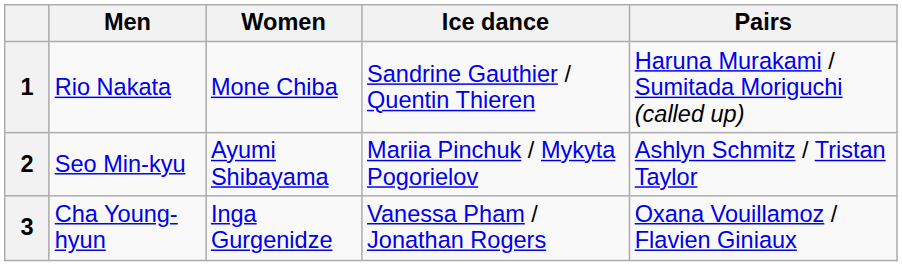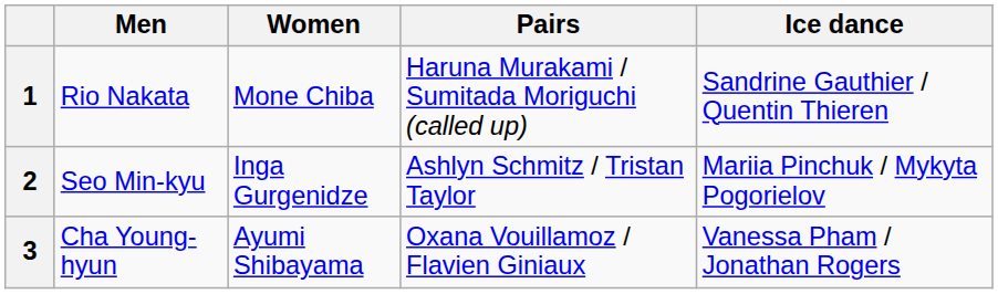 <table class="wikitable unsortable" style="text-align:left">
 <tr>
 <th scope="col" style="width:5%"></th>
 <th scope="col" style="width:17.5%">Men</th>
 <th scope="col" style="width:17.5%">Women</th>
+<th scope="col" style="width:30%">Pairs</th>
 <th scope="col" style="width:30%">Ice dance</th>
-<th scope="col" style="width:30%">Pairs</th>
 </tr>
 <tr>
 <th scope="row">1</th>
 <td> <a href='#'>Rio Nakata</a></td>
 <td> <a href='#'>Mone Chiba</a></td>
+<td> <a href='#'>Haruna Murakami</a> / <a href='#'>Sumitada Moriguchi</a> <em>(called up)</em></td>
 <td> <a href='#'>Sandrine Gauthier</a> / <a href='#'>Quentin Thieren</a></td>
-<td> <a href='#'>Haruna Murakami</a> / <a href='#'>Sumitada Moriguchi</a> <em>(called up)</em></td>
 </tr>
 <tr>
 <th scope="row">2</th>
 <td> <a href='#'>Seo Min-kyu</a></td>
-<td> <a href='#'>Ayumi Shibayama</a></td>
+<td> <a href='#'>Inga Gurgenidze</a></td>
+<td> <a href='#'>Ashlyn Schmitz</a> / <a href='#'>Tristan Taylor</a></td>
 <td> <a href='#'>Mariia Pinchuk</a> / <a href='#'>Mykyta Pogorielov</a></td>
-<td> <a href='#'>Ashlyn Schmitz</a> / <a href='#'>Tristan Taylor</a></td>
 </tr>
 <tr>
 <th scope="row">3</th>
 <td> <a href='#'>Cha Young-hyun</a></td>
-<td> <a href='#'>Inga Gurgenidze</a></td>
+<td> <a href='#'>Ayumi Shibayama</a></td>
+<td> <a href='#'>Oxana Vouillamoz</a> / <a href='#'>Flavien Giniaux</a></td>
 <td> <a href='#'>Vanessa Pham</a> / <a href='#'>Jonathan Rogers</a></td>
-<td> <a href='#'>Oxana Vouillamoz</a> / <a href='#'>Flavien Giniaux</a></td>
 </tr>
 </table>
